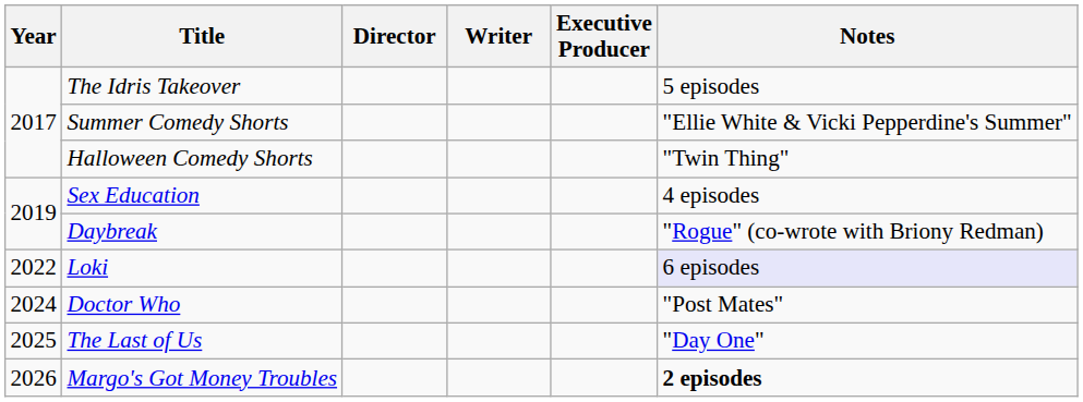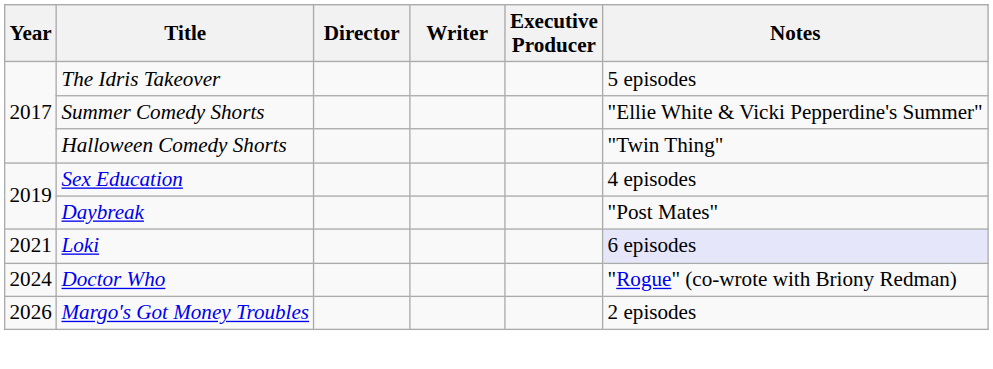 <table class="wikitable plainrowheaders">
 <tr style="background:#ccc; text-align:center; ">
 <th>Year</th>
 <th>Title</th>
 <th width="65">Director</th>
 <th width="65">Writer</th>
 <th width="65">Executive<br>Producer</th>
 <th>Notes</th>
 </tr>
 <tr>
 <td rowspan="3">2017</td>
 <td><em>The Idris Takeover</em></td>
 <td></td>
 <td></td>
 <td></td>
 <td>5 episodes</td>
 </tr>
 <tr>
 <td><em>Summer Comedy Shorts</em></td>
 <td></td>
 <td></td>
 <td></td>
 <td>"Ellie White & Vicki Pepperdine's Summer"</td>
 </tr>
 <tr>
 <td><em>Halloween Comedy Shorts</em></td>
 <td></td>
 <td></td>
 <td></td>
 <td>"Twin Thing"</td>
 </tr>
 <tr>
 <td rowspan="2">2019</td>
 <td><em><a href='#'>Sex Education</a></em></td>
 <td></td>
 <td></td>
 <td></td>
 <td>4 episodes</td>
 </tr>
 <tr>
 <td><em><a href='#'>Daybreak</a></em></td>
 <td></td>
 <td></td>
 <td></td>
-<td>"<a href='#'>Rogue</a>" (co-wrote with Briony Redman)</td>
+<td>"Post Mates"</td>
 </tr>
 <tr>
-<td>2022</td>
+<td>2021</td>
 <td><a href='#'><em>Loki</em></a></td>
 <td></td>
 <td></td>
 <td></td>
 <td style="background: lavender;">6 episodes</td>
 </tr>
 <tr>
 <td>2024</td>
 <td><em><a href='#'>Doctor Who</a></em></td>
 <td></td>
 <td></td>
 <td></td>
-<td>"Post Mates"</td>
-</tr>
-<tr>
-<td>2025</td>
-<td><em><a href='#'>The Last of Us</a></em></td>
-<td></td>
-<td></td>
-<td></td>
-<td>"<a href='#'>Day One</a>"</td>
+<td>"<a href='#'>Rogue</a>" (co-wrote with Briony Redman)</td>
 </tr>
 <tr>
 <td>2026</td>
 <td><em><a href='#'>Margo's Got Money Troubles</a></em></td>
 <td></td>
 <td></td>
 <td></td>
-<td><strong>2 episodes</strong></td>
+<td>2 episodes</td>
 </tr>
 </table>
